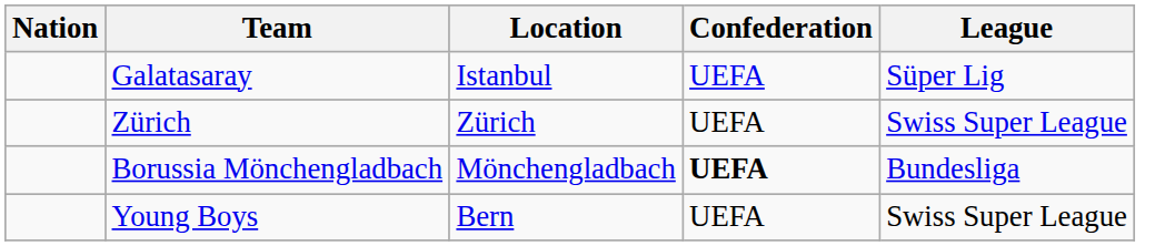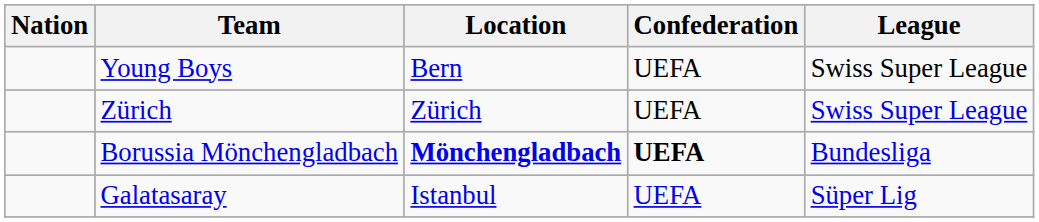 <table class="wikitable sortable">
 <tr>
 <th>Nation</th>
 <th>Team</th>
 <th>Location</th>
 <th>Confederation</th>
 <th>League</th>
 </tr>
 <tr>
 <td></td>
-<td><a href='#'>Galatasaray</a></td>
-<td><a href='#'>Istanbul</a></td>
-<td><a href='#'>UEFA</a></td>
-<td><a href='#'>Süper Lig</a></td>
+<td><a href='#'>Young Boys</a></td>
+<td><a href='#'>Bern</a></td>
+<td>UEFA</td>
+<td>Swiss Super League</td>
 </tr>
 <tr>
 <td></td>
 <td><a href='#'>Zürich</a></td>
 <td><a href='#'>Zürich</a></td>
 <td>UEFA</td>
 <td><a href='#'>Swiss Super League</a></td>
 </tr>
 <tr>
 <td></td>
 <td><a href='#'>Borussia Mönchengladbach</a></td>
-<td><a href='#'>Mönchengladbach</a></td>
+<td><strong><a href='#'>Mönchengladbach</a></strong></td>
 <td><strong>UEFA</strong></td>
 <td><a href='#'>Bundesliga</a></td>
 </tr>
 <tr>
 <td></td>
-<td><a href='#'>Young Boys</a></td>
-<td><a href='#'>Bern</a></td>
-<td>UEFA</td>
-<td>Swiss Super League</td>
+<td><a href='#'>Galatasaray</a></td>
+<td><a href='#'>Istanbul</a></td>
+<td><a href='#'>UEFA</a></td>
+<td><a href='#'>Süper Lig</a></td>
 </tr>
 </table>
